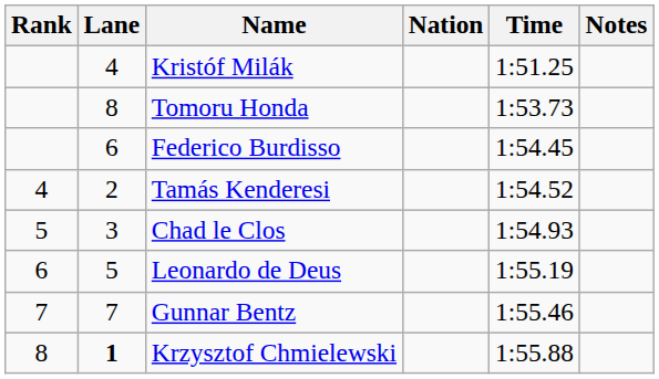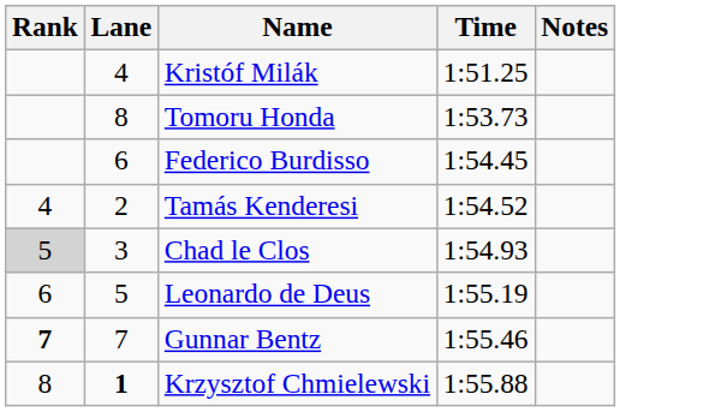 <table class="wikitable sortable" style="text-align:center">
 <tr>
 <th>Rank</th>
 <th>Lane</th>
 <th>Name</th>
-<th>Nation</th>
 <th>Time</th>
 <th>Notes</th>
 </tr>
 <tr>
 <td></td>
 <td>4</td>
 <td align=left><a href='#'>Kristóf Milák</a></td>
-<td align=left></td>
 <td>1:51.25</td>
 <td></td>
 </tr>
 <tr>
 <td></td>
 <td>8</td>
 <td align=left><a href='#'>Tomoru Honda</a></td>
-<td align=left></td>
 <td>1:53.73</td>
 <td></td>
 </tr>
 <tr>
 <td></td>
 <td>6</td>
 <td align=left><a href='#'>Federico Burdisso</a></td>
-<td align=left></td>
 <td>1:54.45</td>
 <td></td>
 </tr>
 <tr>
 <td>4</td>
 <td>2</td>
 <td align=left><a href='#'>Tamás Kenderesi</a></td>
-<td align=left></td>
 <td>1:54.52</td>
 <td></td>
 </tr>
 <tr>
-<td>5</td>
+<td style="background: lightgrey;">5</td>
 <td>3</td>
 <td align=left><a href='#'>Chad le Clos</a></td>
-<td align=left></td>
 <td>1:54.93</td>
 <td></td>
 </tr>
 <tr>
 <td>6</td>
 <td>5</td>
 <td align=left><a href='#'>Leonardo de Deus</a></td>
-<td align=left></td>
 <td>1:55.19</td>
 <td></td>
 </tr>
 <tr>
-<td>7</td>
+<td><strong>7</strong></td>
 <td>7</td>
 <td align=left><a href='#'>Gunnar Bentz</a></td>
-<td align=left></td>
 <td>1:55.46</td>
 <td></td>
 </tr>
 <tr>
 <td>8</td>
 <td><strong>1</strong></td>
 <td align=left><a href='#'>Krzysztof Chmielewski</a></td>
-<td align=left></td>
 <td>1:55.88</td>
 <td></td>
 </tr>
 </table>
